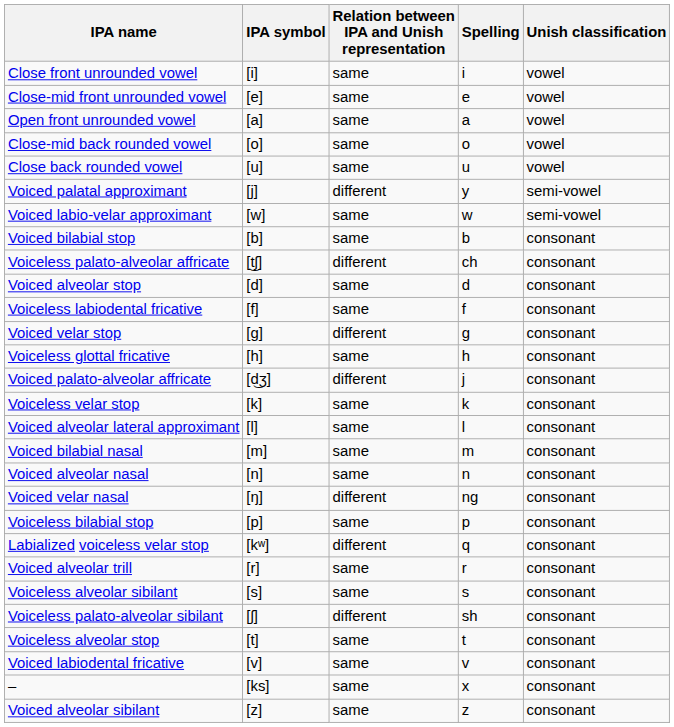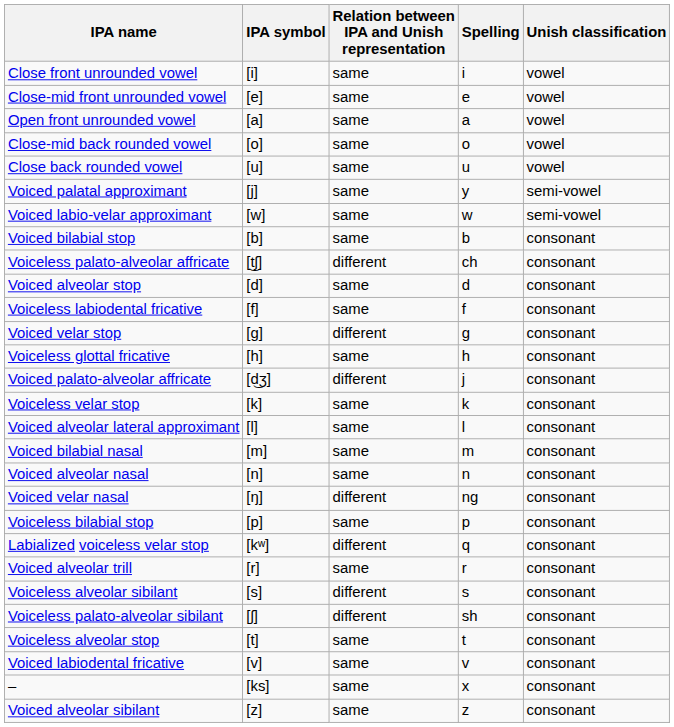 <table class="wikitable sortable IPA">
 <tr>
 <th>IPA name</th>
 <th>IPA symbol</th>
 <th>Relation between <br>IPA and Unish <br>representation</th>
 <th>Spelling</th>
 <th>Unish classification</th>
 </tr>
 <tr>
 <td><a href='#'>Close front unrounded vowel</a></td>
 <td>[i]</td>
 <td>same</td>
 <td>i</td>
 <td>vowel</td>
 </tr>
 <tr>
 <td><a href='#'>Close-mid front unrounded vowel</a></td>
 <td>[e]</td>
 <td>same</td>
 <td>e</td>
 <td>vowel</td>
 </tr>
 <tr>
 <td><a href='#'>Open front unrounded vowel</a></td>
 <td>[a]</td>
 <td>same</td>
 <td>a</td>
 <td>vowel</td>
 </tr>
 <tr>
 <td><a href='#'>Close-mid back rounded vowel</a></td>
 <td>[o]</td>
 <td>same</td>
 <td>o</td>
 <td>vowel</td>
 </tr>
 <tr>
 <td><a href='#'>Close back rounded vowel</a></td>
 <td>[u]</td>
 <td>same</td>
 <td>u</td>
 <td>vowel</td>
 </tr>
 <tr>
 <td><a href='#'>Voiced palatal approximant</a></td>
 <td>[j]</td>
-<td>different</td>
+<td>same</td>
 <td>y</td>
 <td>semi-vowel</td>
 </tr>
 <tr>
 <td><a href='#'>Voiced labio-velar approximant</a></td>
 <td>[w]</td>
 <td>same</td>
 <td>w</td>
 <td>semi-vowel</td>
 </tr>
 <tr>
 <td><a href='#'>Voiced bilabial stop</a></td>
 <td>[b]</td>
 <td>same</td>
 <td>b</td>
 <td>consonant</td>
 </tr>
 <tr>
 <td><a href='#'>Voiceless palato-alveolar affricate</a></td>
 <td>[t͜ʃ]</td>
 <td>different</td>
 <td>ch</td>
 <td>consonant</td>
 </tr>
 <tr>
 <td><a href='#'>Voiced alveolar stop</a></td>
 <td>[d]</td>
 <td>same</td>
 <td>d</td>
 <td>consonant</td>
 </tr>
 <tr>
 <td><a href='#'>Voiceless labiodental fricative</a></td>
 <td>[f]</td>
 <td>same</td>
 <td>f</td>
 <td>consonant</td>
 </tr>
 <tr>
 <td><a href='#'>Voiced velar stop</a></td>
 <td>[ɡ]</td>
 <td>different</td>
 <td>g</td>
 <td>consonant</td>
 </tr>
 <tr>
 <td><a href='#'>Voiceless glottal fricative</a></td>
 <td>[h]</td>
 <td>same</td>
 <td>h</td>
 <td>consonant</td>
 </tr>
 <tr>
 <td><a href='#'>Voiced palato-alveolar affricate</a></td>
 <td>[d͜ʒ]</td>
 <td>different</td>
 <td>j</td>
 <td>consonant</td>
 </tr>
 <tr>
 <td><a href='#'>Voiceless velar stop</a></td>
 <td>[k]</td>
 <td>same</td>
 <td>k</td>
 <td>consonant</td>
 </tr>
 <tr>
 <td><a href='#'>Voiced alveolar lateral approximant</a></td>
 <td>[l]</td>
 <td>same</td>
 <td>l</td>
 <td>consonant</td>
 </tr>
 <tr>
 <td><a href='#'>Voiced bilabial nasal</a></td>
 <td>[m]</td>
 <td>same</td>
 <td>m</td>
 <td>consonant</td>
 </tr>
 <tr>
 <td><a href='#'>Voiced alveolar nasal</a></td>
 <td>[n]</td>
 <td>same</td>
 <td>n</td>
 <td>consonant</td>
 </tr>
 <tr>
 <td><a href='#'>Voiced velar nasal</a></td>
 <td>[ŋ]</td>
 <td>different</td>
 <td>ng</td>
 <td>consonant</td>
 </tr>
 <tr>
 <td><a href='#'>Voiceless bilabial stop</a></td>
 <td>[p]</td>
 <td>same</td>
 <td>p</td>
 <td>consonant</td>
 </tr>
 <tr>
 <td –><a href='#'>Labialized</a> <a href='#'>voiceless velar stop</a></td>
 <td>[kʷ]</td>
 <td>different</td>
 <td>q</td>
 <td>consonant</td>
 </tr>
 <tr>
 <td><a href='#'>Voiced alveolar trill</a></td>
 <td>[r]</td>
 <td>same</td>
 <td>r</td>
 <td>consonant</td>
 </tr>
 <tr>
 <td><a href='#'>Voiceless alveolar sibilant</a></td>
 <td>[s]</td>
-<td>same</td>
+<td>different</td>
 <td>s</td>
 <td>consonant</td>
 </tr>
 <tr>
 <td><a href='#'>Voiceless palato-alveolar sibilant</a></td>
 <td>[ʃ]</td>
 <td>different</td>
 <td>sh</td>
 <td>consonant</td>
 </tr>
 <tr>
 <td><a href='#'>Voiceless alveolar stop</a></td>
 <td>[t]</td>
 <td>same</td>
 <td>t</td>
 <td>consonant</td>
 </tr>
 <tr>
 <td><a href='#'>Voiced labiodental fricative</a></td>
 <td>[v]</td>
 <td>same</td>
 <td>v</td>
 <td>consonant</td>
 </tr>
 <tr>
 <td>–</td>
 <td>[ks]</td>
 <td>same</td>
 <td>x</td>
 <td>consonant</td>
 </tr>
 <tr>
 <td><a href='#'>Voiced alveolar sibilant</a></td>
 <td>[z]</td>
 <td>same</td>
 <td>z</td>
 <td>consonant</td>
 </tr>
 </table>
